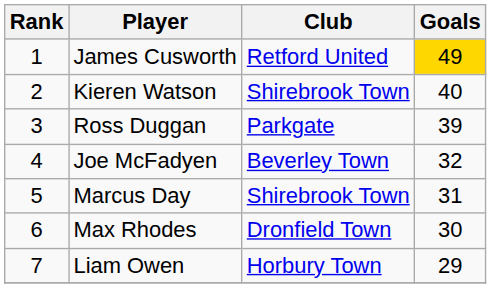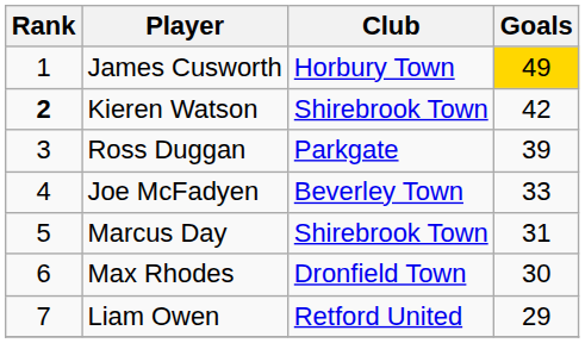 <table class="wikitable" style="text-align:center"}>
 <tr>
 <th>Rank</th>
 <th>Player</th>
 <th>Club</th>
 <th>Goals</th>
 </tr>
 <tr>
 <td rowspan="1">1</td>
 <td align=left>James Cusworth</td>
-<td align=left><a href='#'>Retford United</a></td>
+<td align=left><a href='#'>Horbury Town</a></td>
 <td rowspan="1" style="background: gold;">49</td>
 </tr>
 <tr>
-<td rowspan="1">2</td>
+<td rowspan="1"><strong>2</strong></td>
 <td align=left>Kieren Watson</td>
 <td align=left><a href='#'>Shirebrook Town</a></td>
-<td rowspan="1">40</td>
+<td rowspan="1">42</td>
 </tr>
 <tr>
 <td rowspan="1">3</td>
 <td align=left>Ross Duggan</td>
 <td align=left><a href='#'>Parkgate</a></td>
 <td rowspan="1">39</td>
 </tr>
 <tr>
 <td rowspan="1">4</td>
 <td align=left>Joe McFadyen</td>
 <td align=left><a href='#'>Beverley Town</a></td>
-<td rowspan="1">32</td>
+<td rowspan="1">33</td>
 </tr>
 <tr>
 <td rowspan="1">5</td>
 <td align=left>Marcus Day</td>
 <td align=left><a href='#'>Shirebrook Town</a></td>
 <td rowspan="1">31</td>
 </tr>
 <tr>
 <td rowspan="1">6</td>
 <td align=left>Max Rhodes</td>
 <td align=left><a href='#'>Dronfield Town</a></td>
 <td rowspan="1">30</td>
 </tr>
 <tr>
 <td rowspan="1">7</td>
 <td align=left>Liam Owen</td>
-<td align=left><a href='#'>Horbury Town</a></td>
+<td align=left><a href='#'>Retford United</a></td>
 <td rowspan="1">29</td>
 </tr>
 <tr>
 </tr>
 <tr>
 </tr>
 </table>
